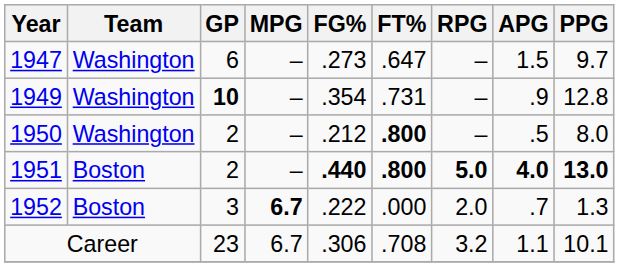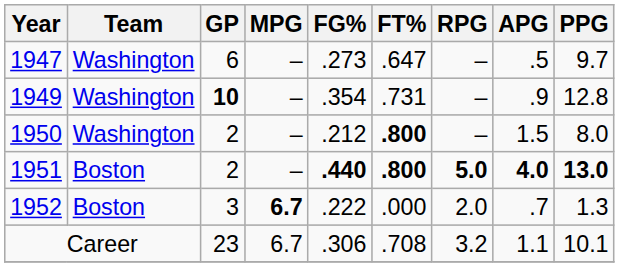 <table class="wikitable sortable" style="font-size:95%; text-align:right;">
 <tr>
 <th>Year</th>
 <th>Team</th>
 <th>GP</th>
 <th>MPG</th>
 <th>FG%</th>
 <th>FT%</th>
 <th>RPG</th>
 <th>APG</th>
 <th>PPG</th>
 </tr>
 <tr>
 <td style="text-align:left;"><a href='#'>1947</a></td>
 <td style="text-align:left;"><a href='#'>Washington</a></td>
 <td>6</td>
 <td>–</td>
 <td>.273</td>
 <td>.647</td>
 <td>–</td>
-<td>1.5</td>
+<td>.5</td>
 <td>9.7</td>
 </tr>
 <tr>
 <td style="text-align:left;"><a href='#'>1949</a></td>
 <td style="text-align:left;"><a href='#'>Washington</a></td>
 <td><strong>10</strong></td>
 <td>–</td>
 <td>.354</td>
 <td>.731</td>
 <td>–</td>
 <td>.9</td>
 <td>12.8</td>
 </tr>
 <tr>
 <td style="text-align:left;"><a href='#'>1950</a></td>
 <td style="text-align:left;"><a href='#'>Washington</a></td>
 <td>2</td>
 <td>–</td>
 <td>.212</td>
 <td><strong>.800</strong></td>
 <td>–</td>
-<td>.5</td>
+<td>1.5</td>
 <td>8.0</td>
 </tr>
 <tr>
 <td style="text-align:left;"><a href='#'>1951</a></td>
 <td style="text-align:left;"><a href='#'>Boston</a></td>
 <td>2</td>
 <td>–</td>
 <td><strong>.440</strong></td>
 <td><strong>.800</strong></td>
 <td><strong>5.0</strong></td>
 <td><strong>4.0</strong></td>
 <td><strong>13.0</strong></td>
 </tr>
 <tr>
 <td style="text-align:left;"><a href='#'>1952</a></td>
 <td style="text-align:left;"><a href='#'>Boston</a></td>
 <td>3</td>
 <td><strong>6.7</strong></td>
 <td>.222</td>
 <td>.000</td>
 <td>2.0</td>
 <td>.7</td>
 <td>1.3</td>
 </tr>
 <tr>
 <td style="text-align:center;" colspan="2">Career</td>
 <td>23</td>
 <td>6.7</td>
 <td>.306</td>
 <td>.708</td>
 <td>3.2</td>
 <td>1.1</td>
 <td>10.1</td>
 </tr>
 <tr>
 </tr>
 </table>
